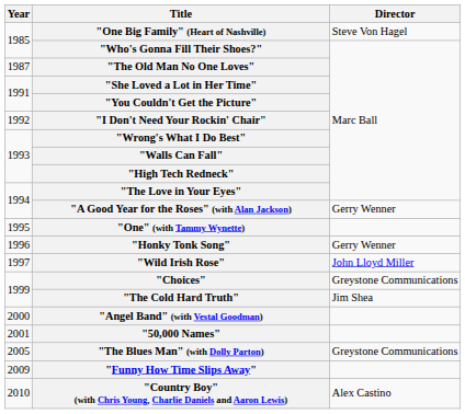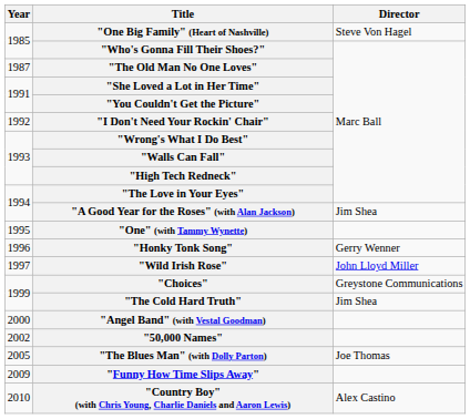 <table class="wikitable plainrowheaders">
 <tr>
 <th>Year</th>
 <th style="width:26em;">Title</th>
 <th>Director</th>
 </tr>
 <tr>
 <td rowspan="2">1985</td>
 <th scope="row">"One Big Family" <small>(Heart of Nashville)</small></th>
 <td>Steve Von Hagel</td>
 </tr>
 <tr>
 <th scope="row">"Who's Gonna Fill Their Shoes?"</th>
 <td rowspan="9">Marc Ball</td>
 </tr>
 <tr>
 <td>1987</td>
 <th scope="row">"The Old Man No One Loves"</th>
 </tr>
 <tr>
 <td rowspan="2">1991</td>
 <th scope="row">"She Loved a Lot in Her Time"</th>
 </tr>
 <tr>
 <th scope="row">"You Couldn't Get the Picture"</th>
 </tr>
 <tr>
 <td>1992</td>
 <th scope="row">"I Don't Need Your Rockin' Chair"</th>
 </tr>
 <tr>
 <td rowspan="3">1993</td>
 <th scope="row">"Wrong's What I Do Best"</th>
 </tr>
 <tr>
 <th scope="row">"Walls Can Fall"</th>
 </tr>
 <tr>
 <th scope="row">"High Tech Redneck"</th>
 </tr>
 <tr>
 <td rowspan="2">1994</td>
 <th scope="row">"The Love in Your Eyes"</th>
 </tr>
 <tr>
 <th scope="row">"A Good Year for the Roses" <small>(with <a href='#'>Alan Jackson</a>)</small></th>
-<td>Gerry Wenner</td>
+<td>Jim Shea</td>
 </tr>
 <tr>
 <td>1995</td>
 <th scope="row">"One" <small>(with <a href='#'>Tammy Wynette</a>)</small></th>
 <td></td>
 </tr>
 <tr>
 <td>1996</td>
 <th scope="row">"Honky Tonk Song"</th>
 <td>Gerry Wenner</td>
 </tr>
 <tr>
 <td>1997</td>
 <th scope="row">"Wild Irish Rose"</th>
 <td><a href='#'>John Lloyd Miller</a></td>
 </tr>
 <tr>
 <td rowspan="2">1999</td>
 <th scope="row">"Choices"</th>
 <td>Greystone Communications</td>
 </tr>
 <tr>
 <th scope="row">"The Cold Hard Truth"</th>
 <td>Jim Shea</td>
 </tr>
 <tr>
 <td>2000</td>
 <th scope="row">"Angel Band" <small>(with <a href='#'>Vestal Goodman</a>)</small></th>
 <td></td>
 </tr>
 <tr>
-<td>2001</td>
+<td>2002</td>
 <th scope="row">"50,000 Names"</th>
 <td></td>
 </tr>
 <tr>
 <td>2005</td>
 <th scope="row">"The Blues Man" <small>(with <a href='#'>Dolly Parton</a>)</small></th>
-<td>Greystone Communications</td>
+<td>Joe Thomas</td>
 </tr>
 <tr>
 <td>2009</td>
 <th scope="row">"<a href='#'>Funny How Time Slips Away</a>"</th>
 <td></td>
 </tr>
 <tr>
 <td>2010</td>
 <th scope="row">"Country Boy"<br><small>(with <a href='#'>Chris Young</a>, <a href='#'>Charlie Daniels</a> and <a href='#'>Aaron Lewis</a>)</small></th>
 <td>Alex Castino</td>
 </tr>
 </table>
